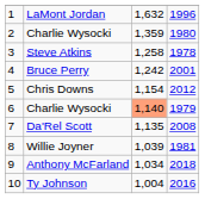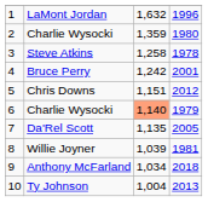 <table class="wikitable">
 <tr>
 </tr>
 <tr>
 <td>1</td>
 <td><a href='#'>LaMont Jordan</a></td>
 <td>1,632</td>
 <td><a href='#'>1996</a></td>
 </tr>
 <tr>
 <td>2</td>
 <td>Charlie Wysocki</td>
 <td>1,359</td>
 <td><a href='#'>1980</a></td>
 </tr>
 <tr>
 <td>3</td>
 <td><a href='#'>Steve Atkins</a></td>
 <td>1,258</td>
 <td><a href='#'>1978</a></td>
 </tr>
 <tr>
 <td>4</td>
 <td><a href='#'>Bruce Perry</a></td>
 <td>1,242</td>
 <td><a href='#'>2001</a></td>
 </tr>
 <tr>
 <td>5</td>
 <td>Chris Downs</td>
-<td>1,154</td>
+<td>1,151</td>
 <td><a href='#'>2012</a></td>
 </tr>
 <tr>
 <td>6</td>
 <td>Charlie Wysocki</td>
 <td style="background: lightsalmon;">1,140</td>
 <td><a href='#'>1979</a></td>
 </tr>
 <tr>
 <td>7</td>
 <td><a href='#'>Da'Rel Scott</a></td>
 <td>1,135</td>
-<td><a href='#'>2008</a></td>
+<td><a href='#'>2005</a></td>
 </tr>
 <tr>
 <td>8</td>
 <td>Willie Joyner</td>
 <td>1,039</td>
 <td><a href='#'>1981</a></td>
 </tr>
 <tr>
 <td>9</td>
 <td><a href='#'>Anthony McFarland</a></td>
 <td>1,034</td>
 <td><a href='#'>2018</a></td>
 </tr>
 <tr>
 <td>10</td>
 <td><a href='#'>Ty Johnson</a></td>
 <td>1,004</td>
-<td><a href='#'>2016</a></td>
+<td><a href='#'>2013</a></td>
 </tr>
 </table>
